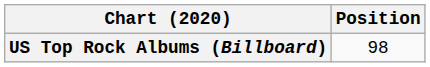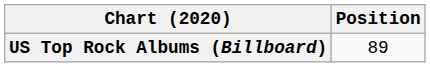 <table class="wikitable plainrowheaders" style="text-align:center">
 <tr>
 <th scope="col">Chart (2020)</th>
 <th scope="col">Position</th>
 </tr>
 <tr>
 <th scope="row">US Top Rock Albums (<em>Billboard</em>)</th>
-<td>98</td>
+<td>89</td>
 </tr>
 </table>
